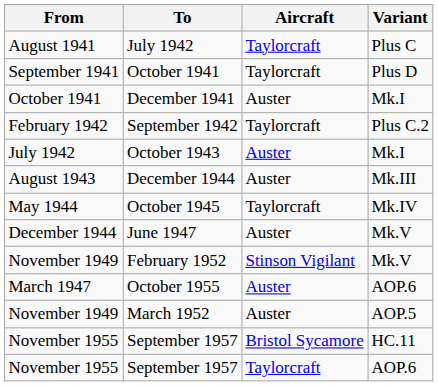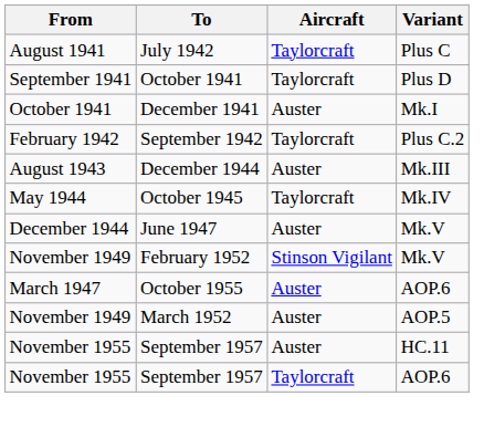 <table class="wikitable">
 <tr>
 <th>From</th>
 <th>To</th>
 <th>Aircraft</th>
 <th>Variant</th>
 </tr>
 <tr>
 <td>August 1941</td>
 <td>July 1942</td>
 <td><a href='#'>Taylorcraft</a></td>
 <td>Plus C</td>
 </tr>
 <tr>
 <td>September 1941</td>
 <td>October 1941</td>
 <td>Taylorcraft</td>
 <td>Plus D</td>
 </tr>
 <tr>
 <td>October 1941</td>
 <td>December 1941</td>
 <td>Auster</td>
 <td>Mk.I</td>
 </tr>
 <tr>
 <td>February 1942</td>
 <td>September 1942</td>
 <td>Taylorcraft</td>
 <td>Plus C.2</td>
-</tr>
-<tr>
-<td>July 1942</td>
-<td>October 1943</td>
-<td><a href='#'>Auster</a></td>
-<td>Mk.I</td>
 </tr>
 <tr>
 <td>August 1943</td>
 <td>December 1944</td>
 <td>Auster</td>
 <td>Mk.III</td>
 </tr>
 <tr>
 <td>May 1944</td>
 <td>October 1945</td>
 <td>Taylorcraft</td>
 <td>Mk.IV</td>
 </tr>
 <tr>
 <td>December 1944</td>
 <td>June 1947</td>
 <td>Auster</td>
 <td>Mk.V</td>
 </tr>
 <tr>
 <td>November 1949</td>
 <td>February 1952</td>
 <td><a href='#'>Stinson Vigilant</a></td>
 <td>Mk.V</td>
 </tr>
 <tr>
 <td>March 1947</td>
 <td>October 1955</td>
 <td><a href='#'>Auster</a></td>
 <td>AOP.6</td>
 </tr>
 <tr>
 <td>November 1949</td>
 <td>March 1952</td>
 <td>Auster</td>
 <td>AOP.5</td>
 </tr>
 <tr>
 <td>November 1955</td>
 <td>September 1957</td>
-<td><a href='#'>Bristol Sycamore</a></td>
+<td>Auster</td>
 <td>HC.11</td>
 </tr>
 <tr>
 <td>November 1955</td>
 <td>September 1957</td>
 <td><a href='#'>Taylorcraft</a></td>
 <td>AOP.6</td>
 </tr>
 </table>
